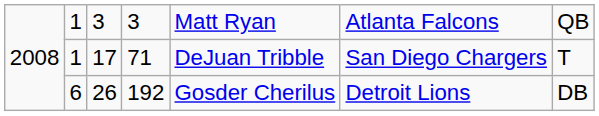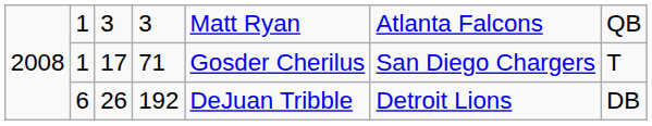 <table class="wikitable sortable">
 <tr>
 <td rowspan="3">2008</td>
 <td>1</td>
 <td>3</td>
 <td>3</td>
 <td><a href='#'>Matt Ryan</a></td>
 <td><a href='#'>Atlanta Falcons</a></td>
 <td>QB</td>
 </tr>
 <tr>
 <td>1</td>
 <td>17</td>
 <td>71</td>
-<td><a href='#'>DeJuan Tribble</a></td>
+<td><a href='#'>Gosder Cherilus</a></td>
 <td><a href='#'>San Diego Chargers</a></td>
 <td>T</td>
 </tr>
 <tr>
 <td>6</td>
 <td>26</td>
 <td>192</td>
-<td><a href='#'>Gosder Cherilus</a></td>
+<td><a href='#'>DeJuan Tribble</a></td>
 <td><a href='#'>Detroit Lions</a></td>
 <td>DB</td>
 </tr>
 </table>
